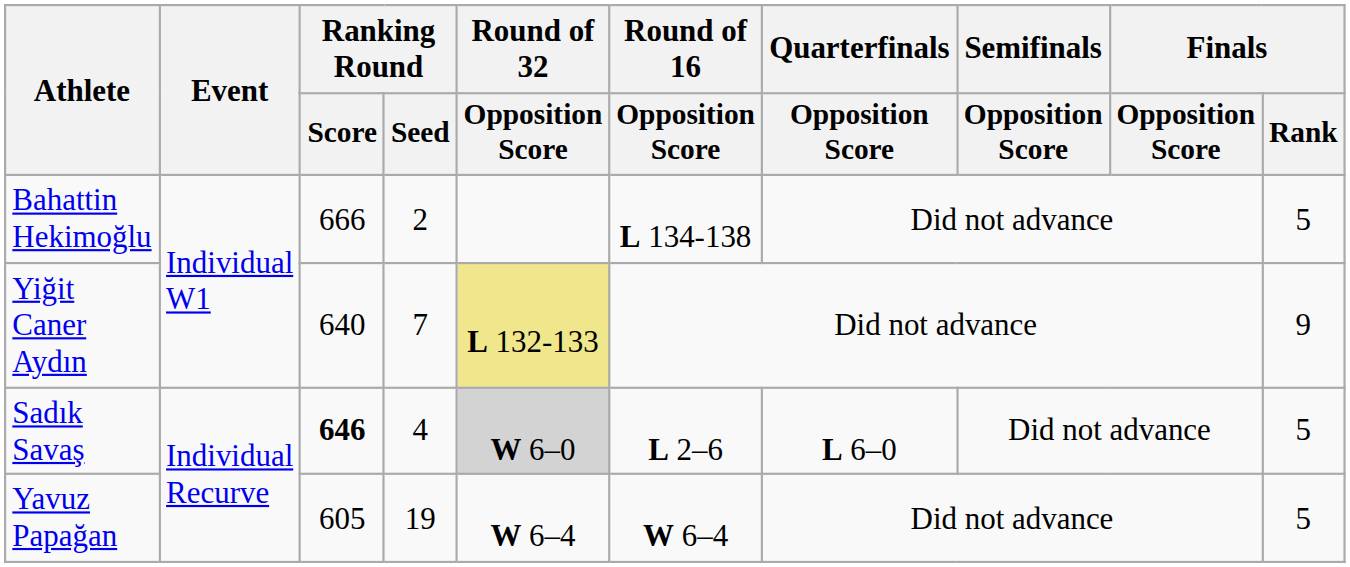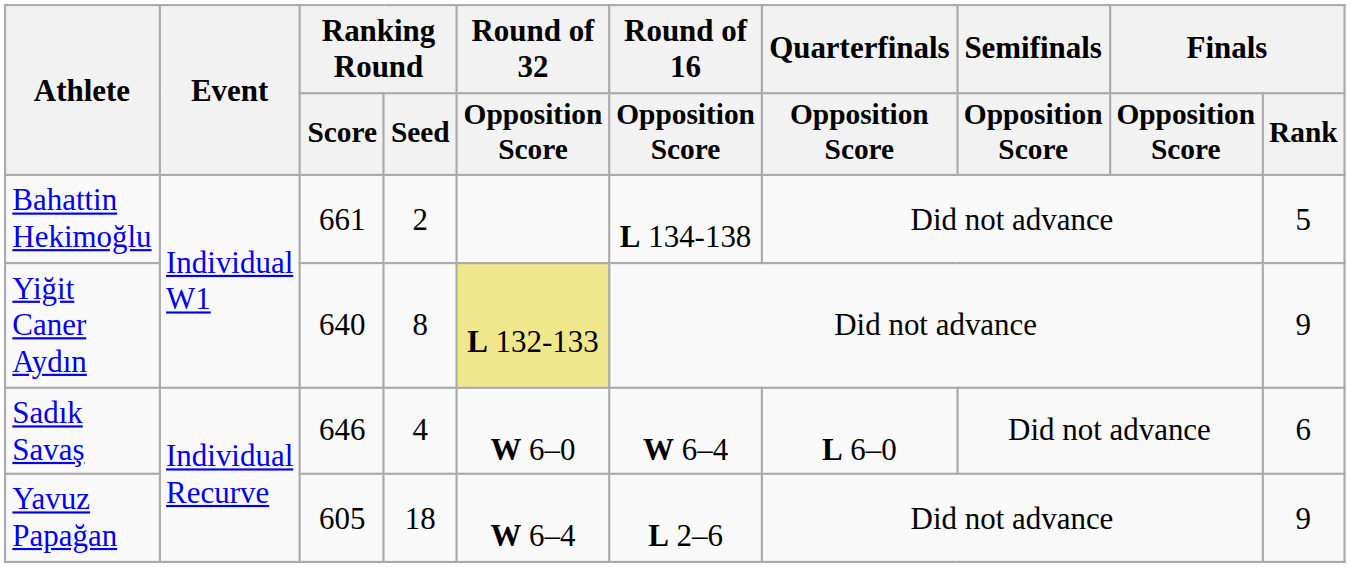 <table class="wikitable" style="text-align: center; font-size:90%">
 <tr>
 <th rowspan="2">Athlete</th>
 <th rowspan="2">Event</th>
 <th colspan="2">Ranking Round</th>
 <th>Round of 32</th>
 <th>Round of 16</th>
 <th>Quarterfinals</th>
 <th>Semifinals</th>
 <th colspan="2">Finals</th>
 </tr>
 <tr style="font-size:95%">
 <th>Score</th>
 <th>Seed</th>
 <th>Opposition<br>Score</th>
 <th>Opposition<br>Score</th>
 <th>Opposition<br>Score</th>
 <th>Opposition<br>Score</th>
 <th>Opposition<br>Score</th>
 <th>Rank</th>
 </tr>
 <tr>
 <td align=left><a href='#'>Bahattin Hekimoğlu</a></td>
 <td align=left rowspan=2><a href='#'>Individual W1</a></td>
-<td>666</td>
+<td>661</td>
 <td>2</td>
 <td></td>
 <td><br><strong>L</strong> 134-138</td>
 <td colspan=3>Did not advance</td>
 <td>5</td>
 </tr>
 <tr>
 <td align=left><a href='#'>Yiğit Caner Aydın</a></td>
 <td>640</td>
-<td>7</td>
+<td>8</td>
 <td style="background: khaki;"><br><strong>L</strong> 132-133</td>
 <td colspan=4>Did not advance</td>
 <td>9</td>
 </tr>
 <tr>
 <td align=left><a href='#'>Sadık Savaş</a></td>
 <td align=left rowspan=2><a href='#'>Individual Recurve</a></td>
-<td><strong>646</strong></td>
+<td>646</td>
 <td>4</td>
-<td style="background: lightgrey;"><br><strong>W</strong> 6–0</td>
-<td><br><strong>L</strong> 2–6</td>
+<td><br><strong>W</strong> 6–0</td>
+<td><br><strong>W</strong> 6–4</td>
 <td><br><strong>L</strong> 6–0</td>
 <td colspan=2>Did not advance</td>
-<td>5</td>
+<td>6</td>
 </tr>
 <tr>
 <td align=left><a href='#'>Yavuz Papağan</a></td>
 <td>605</td>
-<td>19</td>
+<td>18</td>
 <td><br><strong>W</strong> 6–4</td>
-<td><br><strong>W</strong> 6–4</td>
+<td><br><strong>L</strong> 2–6</td>
 <td colspan=3>Did not advance</td>
-<td>5</td>
+<td>9</td>
 </tr>
 </table>
